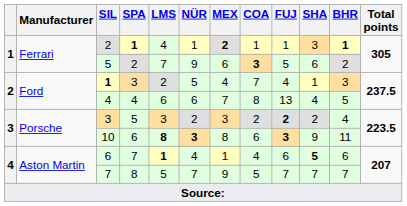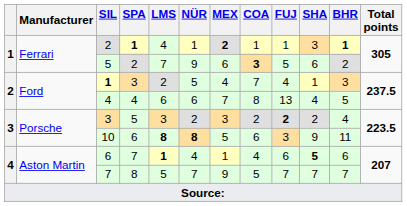 <table class="wikitable" style="font-size: 85%; text-align:center;">
 <tr valign="top">
 <th valign=middle></th>
 <th valign=middle>Manufacturer</th>
 <th><a href='#'>SIL</a><br></th>
 <th><a href='#'>SPA</a><br></th>
 <th><a href='#'>LMS</a><br></th>
 <th><a href='#'>NÜR</a><br></th>
 <th><a href='#'>MEX</a><br></th>
 <th><a href='#'>COA</a><br></th>
 <th><a href='#'>FUJ</a><br></th>
 <th><a href='#'>SHA</a><br></th>
 <th><a href='#'>BHR</a><br></th>
 <th valign=middle>Total<br>points</th>
 </tr>
 <tr>
 <th rowspan=2>1</th>
 <td rowspan=2 align=left> <a href='#'>Ferrari</a></td>
 <td style="background:#DFDFDF;">2</td>
 <td style="background:#FFFFBF;"><strong>1</strong></td>
 <td style="background:#DFFFDF;">4</td>
 <td style="background:#FFFFBF;">1</td>
 <td style="background:#DFDFDF;"><strong>2</strong></td>
 <td style="background:#FFFFBF;">1</td>
 <td style="background:#FFFFBF;">1</td>
 <td style="background:#FFDF9F;">3</td>
 <td style="background:#FFFFBF;"><strong>1</strong></td>
 <td rowspan=2><strong>305</strong></td>
 </tr>
 <tr>
 <td style="background:#DFFFDF;">5</td>
 <td style="background:#DFDFDF;">2</td>
 <td style="background:#DFFFDF;">7</td>
 <td style="background:#DFFFDF;">9</td>
 <td style="background:#DFFFDF;">6</td>
 <td style="background:#FFDF9F;"><strong>3</strong></td>
 <td style="background:#DFFFDF;">5</td>
 <td style="background:#DFFFDF;">6</td>
 <td style="background:#DFDFDF;">2</td>
 </tr>
 <tr>
 <th rowspan=2>2</th>
 <td rowspan=2 align=left> <a href='#'>Ford</a></td>
 <td style="background:#FFFFBF;"><strong>1</strong></td>
 <td style="background:#FFDF9F;">3</td>
 <td style="background:#DFDFDF;">2</td>
 <td style="background:#DFFFDF;">5</td>
 <td style="background:#DFFFDF;">4</td>
 <td style="background:#DFFFDF;">7</td>
 <td style="background:#DFFFDF;">4</td>
 <td style="background:#FFFFBF;">1</td>
 <td style="background:#FFDF9F;">3</td>
 <td rowspan=2><strong>237.5</strong></td>
 </tr>
 <tr>
 <td style="background:#DFFFDF;">4</td>
 <td style="background:#DFFFDF;">4</td>
 <td style="background:#DFFFDF;">6</td>
 <td style="background:#DFFFDF;">6</td>
 <td style="background:#DFFFDF;">7</td>
 <td style="background:#DFFFDF;">8</td>
 <td style="background:#DFFFDF;">13</td>
 <td style="background:#DFFFDF;">4</td>
 <td style="background:#DFFFDF;">5</td>
 </tr>
 <tr>
 <th rowspan=2>3</th>
 <td rowspan=2 align=left> <a href='#'>Porsche</a></td>
 <td style="background:#FFDF9F;">3</td>
 <td style="background:#DFFFDF;">5</td>
 <td style="background:#FFDF9F;">3</td>
 <td style="background:#DFDFDF;">2</td>
 <td style="background:#FFDF9F;">3</td>
 <td style="background:#DFDFDF;">2</td>
 <td style="background:#DFDFDF;"><strong>2</strong></td>
 <td style="background:#DFDFDF;">2</td>
 <td style="background:#DFFFDF;">4</td>
 <td rowspan=2><strong>223.5</strong></td>
 </tr>
 <tr>
 <td style="background:#DFFFDF;">10</td>
 <td style="background:#DFFFDF;">6</td>
 <td style="background:#DFFFDF;"><strong>8</strong></td>
-<td style="background:#FFDF9F;"><strong>3</strong></td>
-<td style="background:#DFFFDF;">8</td>
+<td style="background:#FFDF9F;"><strong>8</strong></td>
+<td style="background:#DFFFDF;">5</td>
 <td style="background:#DFFFDF;">6</td>
-<td style="background:#FFDF9F;"><strong>3</strong></td>
+<td style="background:#FFDF9F;">3</td>
 <td style="background:#DFFFDF;">9</td>
 <td style="background:#DFFFDF;">11</td>
 </tr>
 <tr>
 <th rowspan=2>4</th>
 <td rowspan=2 align=left> <a href='#'>Aston Martin</a></td>
 <td style="background:#DFFFDF;">6</td>
 <td style="background:#DFFFDF;">7</td>
 <td style="background:#FFFFBF;"><strong>1</strong></td>
 <td style="background:#DFFFDF;">4</td>
 <td style="background:#FFFFBF;">1</td>
 <td style="background:#DFFFDF;">4</td>
 <td style="background:#DFFFDF;">6</td>
 <td style="background:#DFFFDF;"><strong>5</strong></td>
 <td style="background:#DFFFDF;">6</td>
 <td rowspan=2><strong>207</strong></td>
 </tr>
 <tr>
 <td style="background:#DFFFDF;">7</td>
 <td style="background:#DFFFDF;">8</td>
 <td style="background:#DFFFDF;">5</td>
 <td style="background:#DFFFDF;">7</td>
 <td style="background:#DFFFDF;">9</td>
 <td style="background:#DFFFDF;">5</td>
 <td style="background:#DFFFDF;">7</td>
 <td style="background:#DFFFDF;">7</td>
 <td style="background:#DFFFDF;">7</td>
 </tr>
 <tr class="sortbottom">
 <td colspan="12" style="background-color:#EAECF0;text-align:center"><strong>Source:</strong></td>
 </tr>
 </table>
